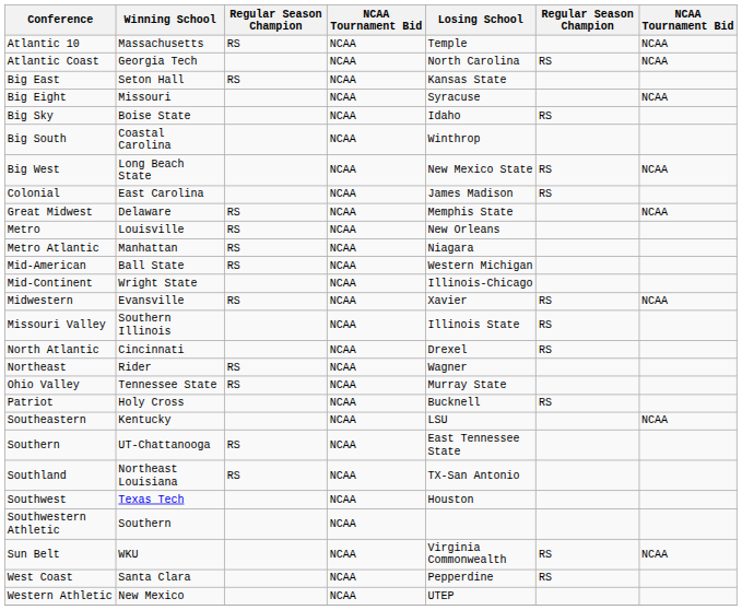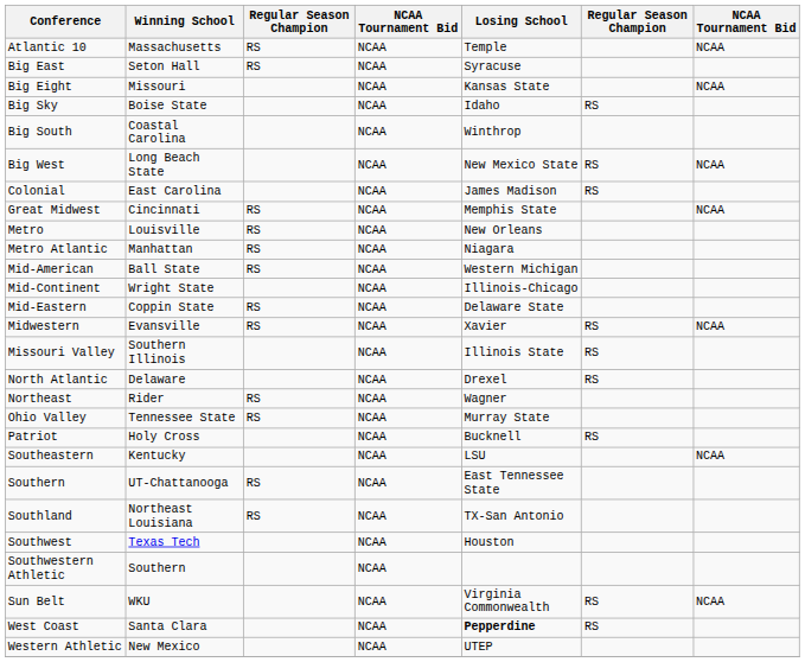 <table class="wikitable">
 <tr>
 <th>Conference</th>
 <th>Winning School</th>
 <th>Regular Season Champion</th>
 <th>NCAA Tournament Bid</th>
 <th>Losing School</th>
 <th>Regular Season Champion</th>
 <th>NCAA Tournament Bid</th>
 </tr>
 <tr>
 <td>Atlantic 10</td>
 <td>Massachusetts</td>
 <td>RS</td>
 <td>NCAA</td>
 <td>Temple</td>
 <td></td>
 <td>NCAA</td>
 </tr>
 <tr>
-<td>Atlantic Coast</td>
-<td>Georgia Tech</td>
-<td></td>
-<td>NCAA</td>
-<td>North Carolina</td>
-<td>RS</td>
-<td>NCAA</td>
-</tr>
-<tr>
 <td>Big East</td>
 <td>Seton Hall</td>
 <td>RS</td>
 <td>NCAA</td>
-<td>Kansas State</td>
+<td>Syracuse</td>
 <td></td>
 <td></td>
 </tr>
 <tr>
 <td>Big Eight</td>
 <td>Missouri</td>
 <td></td>
 <td>NCAA</td>
-<td>Syracuse</td>
+<td>Kansas State</td>
 <td></td>
 <td>NCAA</td>
 </tr>
 <tr>
 <td>Big Sky</td>
 <td>Boise State</td>
 <td></td>
 <td>NCAA</td>
 <td>Idaho</td>
 <td>RS</td>
 <td></td>
 </tr>
 <tr>
 <td>Big South</td>
 <td>Coastal Carolina</td>
 <td></td>
 <td>NCAA</td>
 <td>Winthrop</td>
 <td></td>
 <td></td>
 </tr>
 <tr>
 <td>Big West</td>
 <td>Long Beach State</td>
 <td></td>
 <td>NCAA</td>
 <td>New Mexico State</td>
 <td>RS</td>
 <td>NCAA</td>
 </tr>
 <tr>
 <td>Colonial</td>
 <td>East Carolina</td>
 <td></td>
 <td>NCAA</td>
 <td>James Madison</td>
 <td>RS</td>
 <td></td>
 </tr>
 <tr>
 <td>Great Midwest</td>
-<td>Delaware</td>
+<td>Cincinnati</td>
 <td>RS</td>
 <td>NCAA</td>
 <td>Memphis State</td>
 <td></td>
 <td>NCAA</td>
 </tr>
 <tr>
 <td>Metro</td>
 <td>Louisville</td>
 <td>RS</td>
 <td>NCAA</td>
 <td>New Orleans</td>
 <td></td>
 <td></td>
 </tr>
 <tr>
 <td>Metro Atlantic</td>
 <td>Manhattan</td>
 <td>RS</td>
 <td>NCAA</td>
 <td>Niagara</td>
 <td></td>
 <td></td>
 </tr>
 <tr>
 <td>Mid-American</td>
 <td>Ball State</td>
 <td>RS</td>
 <td>NCAA</td>
 <td>Western Michigan</td>
 <td></td>
 <td></td>
 </tr>
 <tr>
 <td>Mid-Continent</td>
 <td>Wright State</td>
 <td></td>
 <td>NCAA</td>
 <td>Illinois-Chicago</td>
 <td></td>
 <td></td>
 </tr>
 <tr>
+<td>Mid-Eastern</td>
+<td>Coppin State</td>
+<td>RS</td>
+<td>NCAA</td>
+<td>Delaware State</td>
+<td></td>
+<td></td>
+</tr>
+<tr>
 <td>Midwestern</td>
 <td>Evansville</td>
 <td>RS</td>
 <td>NCAA</td>
 <td>Xavier</td>
 <td>RS</td>
 <td>NCAA</td>
 </tr>
 <tr>
 <td>Missouri Valley</td>
 <td>Southern Illinois</td>
 <td></td>
 <td>NCAA</td>
 <td>Illinois State</td>
 <td>RS</td>
 <td></td>
 </tr>
 <tr>
 <td>North Atlantic</td>
-<td>Cincinnati</td>
+<td>Delaware</td>
 <td></td>
 <td>NCAA</td>
 <td>Drexel</td>
 <td>RS</td>
 <td></td>
 </tr>
 <tr>
 <td>Northeast</td>
 <td>Rider</td>
 <td>RS</td>
 <td>NCAA</td>
 <td>Wagner</td>
 <td></td>
 <td></td>
 </tr>
 <tr>
 <td>Ohio Valley</td>
 <td>Tennessee State</td>
 <td>RS</td>
 <td>NCAA</td>
 <td>Murray State</td>
 <td></td>
 <td></td>
 </tr>
 <tr>
 <td>Patriot</td>
 <td>Holy Cross</td>
 <td></td>
 <td>NCAA</td>
 <td>Bucknell</td>
 <td>RS</td>
 <td></td>
 </tr>
 <tr>
 <td>Southeastern</td>
 <td>Kentucky</td>
 <td></td>
 <td>NCAA</td>
 <td>LSU</td>
 <td></td>
 <td>NCAA</td>
 </tr>
 <tr>
 <td>Southern</td>
 <td>UT-Chattanooga</td>
 <td>RS</td>
 <td>NCAA</td>
 <td>East Tennessee State</td>
 <td></td>
 <td></td>
 </tr>
 <tr>
 <td>Southland</td>
 <td>Northeast Louisiana</td>
 <td>RS</td>
 <td>NCAA</td>
 <td>TX-San Antonio</td>
 <td></td>
 <td></td>
 </tr>
 <tr>
 <td>Southwest</td>
 <td><a href='#'>Texas Tech</a></td>
 <td></td>
 <td>NCAA</td>
 <td>Houston</td>
 <td></td>
 <td></td>
 </tr>
 <tr>
 <td>Southwestern Athletic</td>
 <td>Southern</td>
 <td></td>
 <td>NCAA</td>
 <td></td>
 <td></td>
 <td></td>
 </tr>
 <tr>
 <td>Sun Belt</td>
 <td>WKU</td>
 <td></td>
 <td>NCAA</td>
 <td>Virginia Commonwealth</td>
 <td>RS</td>
 <td>NCAA</td>
 </tr>
 <tr>
 <td>West Coast</td>
 <td>Santa Clara</td>
 <td></td>
 <td>NCAA</td>
-<td>Pepperdine</td>
+<td><strong>Pepperdine</strong></td>
 <td>RS</td>
 <td></td>
 </tr>
 <tr>
 <td>Western Athletic</td>
 <td>New Mexico</td>
 <td></td>
 <td>NCAA</td>
 <td>UTEP</td>
 <td></td>
 <td></td>
 </tr>
 <tr>
 </tr>
 </table>
